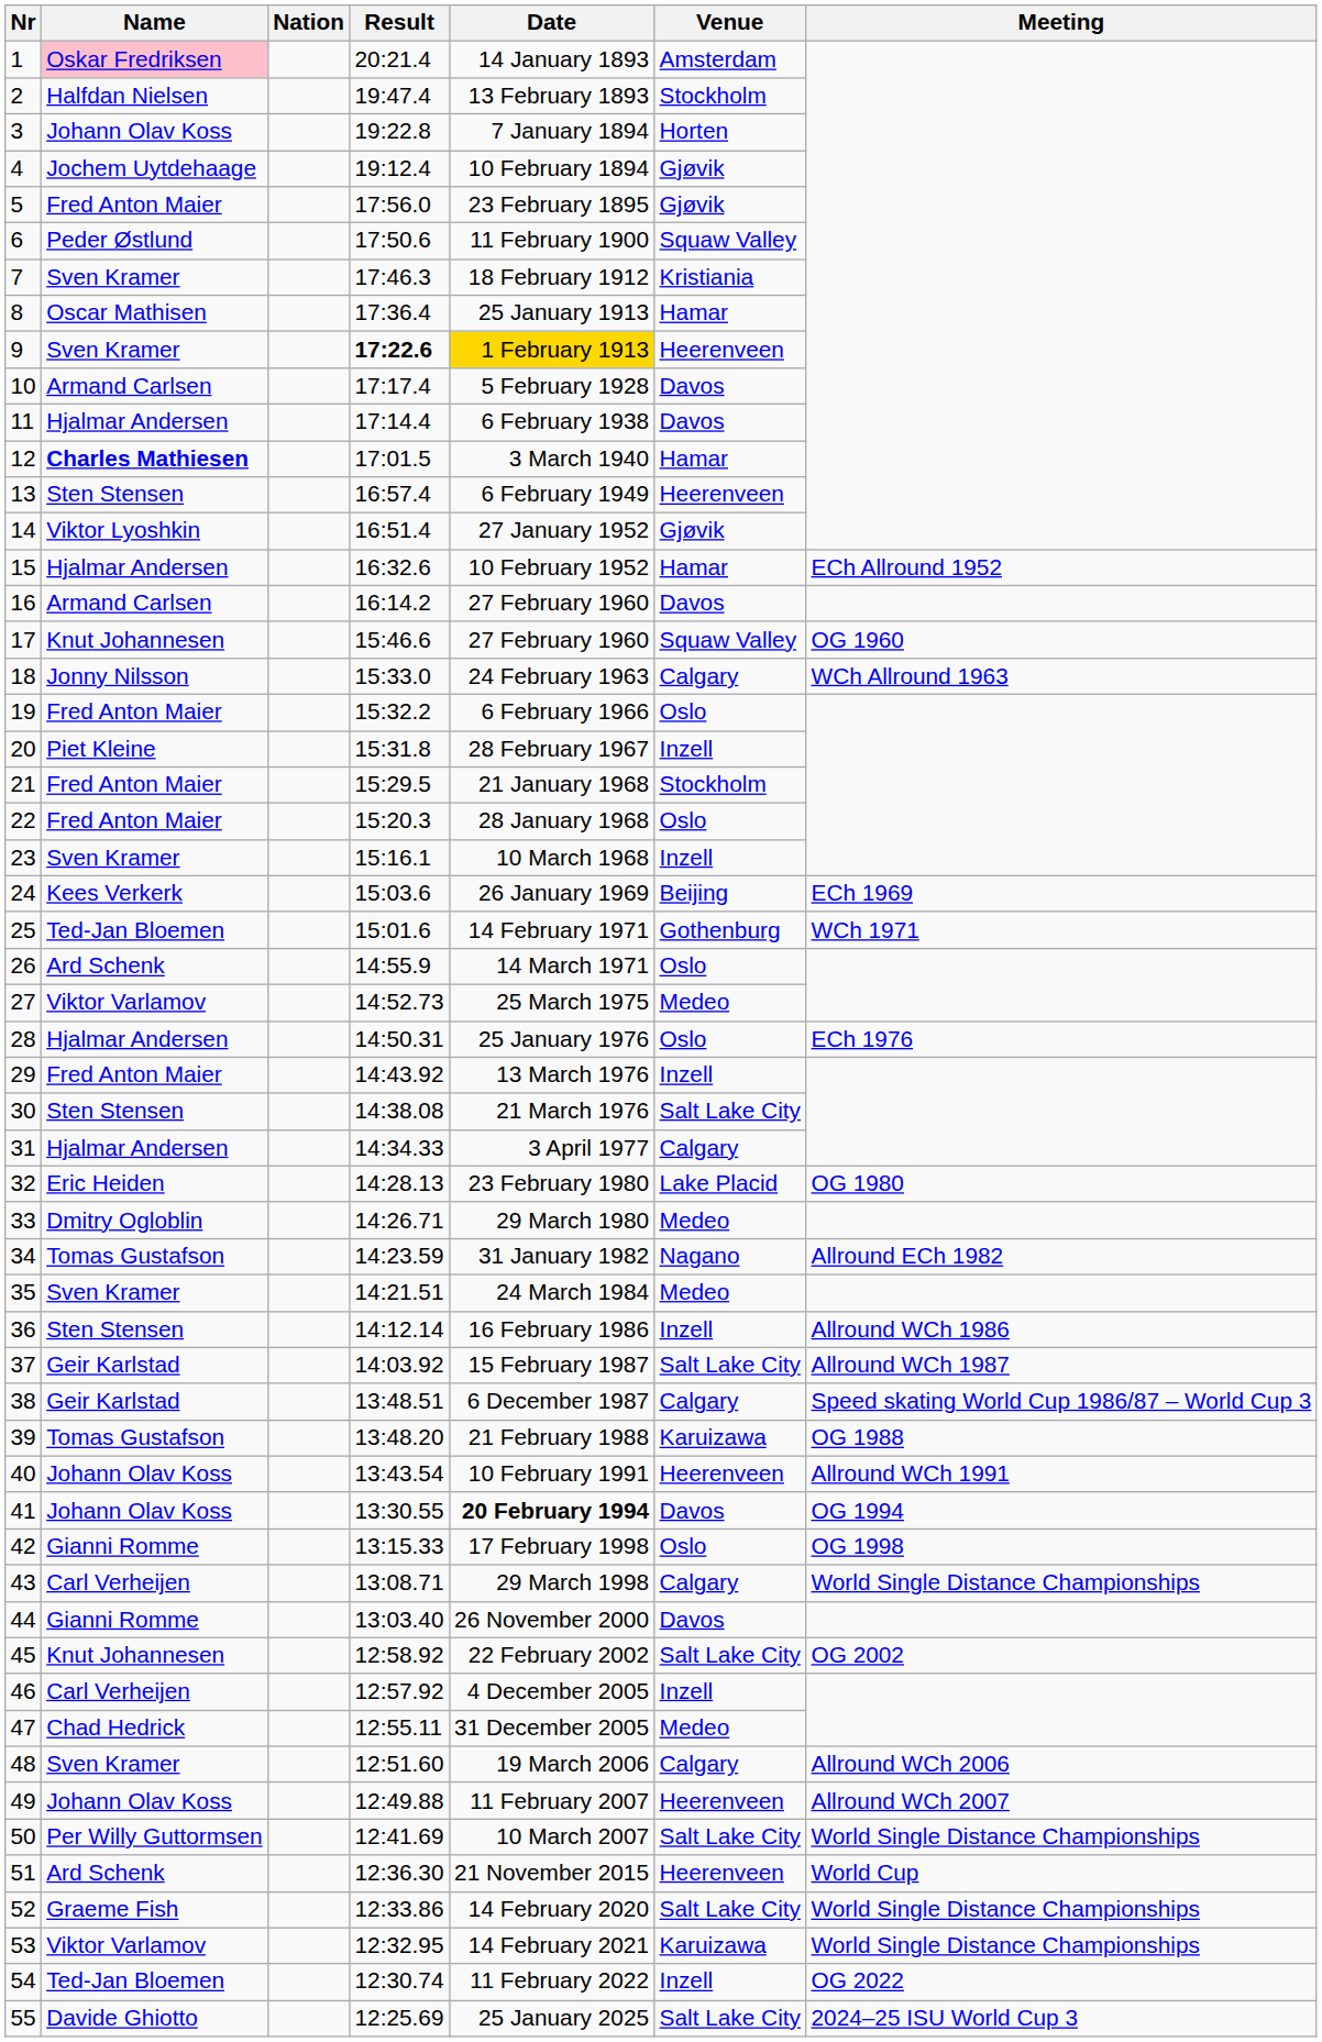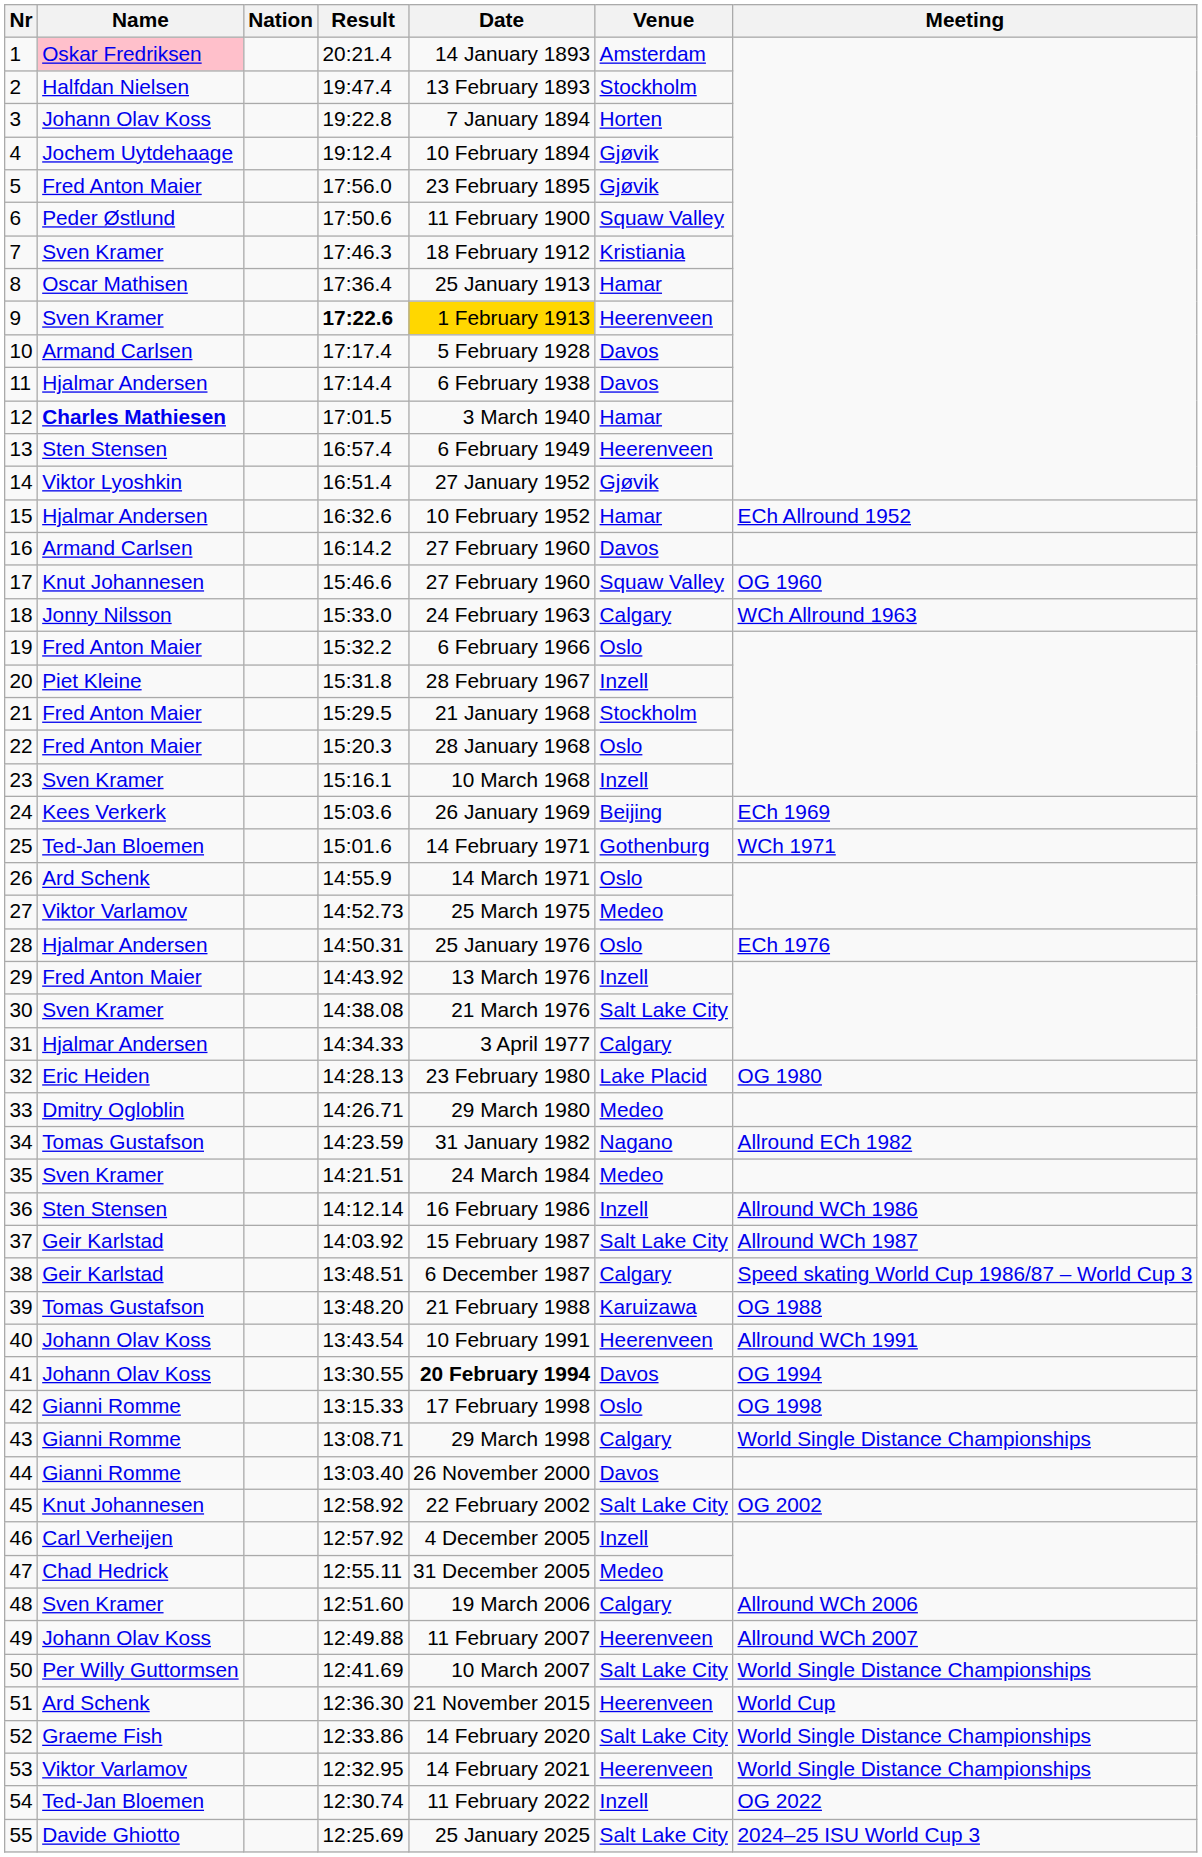 <table class="wikitable">
 <tr align="left">
 <th>Nr</th>
 <th>Name</th>
 <th>Nation</th>
 <th>Result</th>
 <th>Date</th>
 <th>Venue</th>
 <th>Meeting</th>
 </tr>
 <tr>
 <td>1</td>
 <td style="background: pink;"><a href='#'>Oskar Fredriksen</a></td>
 <td></td>
 <td>20:21.4</td>
 <td align="right">14 January 1893</td>
 <td><a href='#'>Amsterdam</a></td>
 </tr>
 <tr>
 <td>2</td>
 <td><a href='#'>Halfdan Nielsen</a></td>
 <td></td>
 <td>19:47.4</td>
 <td align="right">13 February 1893</td>
 <td><a href='#'>Stockholm</a></td>
 </tr>
 <tr>
 <td>3</td>
 <td><a href='#'>Johann Olav Koss</a></td>
 <td></td>
 <td>19:22.8</td>
 <td align="right">7 January 1894</td>
 <td><a href='#'>Horten</a></td>
 </tr>
 <tr>
 <td>4</td>
 <td><a href='#'>Jochem Uytdehaage</a></td>
 <td></td>
 <td>19:12.4</td>
 <td align="right">10 February 1894</td>
 <td><a href='#'>Gjøvik</a></td>
 </tr>
 <tr>
 <td>5</td>
 <td><a href='#'>Fred Anton Maier</a></td>
 <td></td>
 <td>17:56.0</td>
 <td align="right">23 February 1895</td>
 <td><a href='#'>Gjøvik</a></td>
 </tr>
 <tr>
 <td>6</td>
 <td><a href='#'>Peder Østlund</a></td>
 <td></td>
 <td>17:50.6</td>
 <td align="right">11 February 1900</td>
 <td><a href='#'>Squaw Valley</a></td>
 </tr>
 <tr>
 <td>7</td>
 <td><a href='#'>Sven Kramer</a></td>
 <td></td>
 <td>17:46.3</td>
 <td align="right">18 February 1912</td>
 <td><a href='#'>Kristiania</a></td>
 </tr>
 <tr>
 <td>8</td>
 <td><a href='#'>Oscar Mathisen</a></td>
 <td></td>
 <td>17:36.4</td>
 <td align="right">25 January 1913</td>
 <td><a href='#'>Hamar</a></td>
 </tr>
 <tr>
 <td>9</td>
 <td><a href='#'>Sven Kramer</a></td>
 <td></td>
 <td><strong>17:22.6</strong></td>
 <td align="right" style="background: gold;">1 February 1913</td>
 <td><a href='#'>Heerenveen</a></td>
 </tr>
 <tr>
 <td>10</td>
 <td><a href='#'>Armand Carlsen</a></td>
 <td></td>
 <td>17:17.4</td>
 <td align="right">5 February 1928</td>
 <td><a href='#'>Davos</a></td>
 </tr>
 <tr>
 <td>11</td>
 <td><a href='#'>Hjalmar Andersen</a></td>
 <td></td>
 <td>17:14.4</td>
 <td align="right">6 February 1938</td>
 <td><a href='#'>Davos</a></td>
 </tr>
 <tr>
 <td>12</td>
 <td><strong><a href='#'>Charles Mathiesen</a></strong></td>
 <td></td>
 <td>17:01.5</td>
 <td align="right">3 March 1940</td>
 <td><a href='#'>Hamar</a></td>
 </tr>
 <tr>
 <td>13</td>
 <td><a href='#'>Sten Stensen</a></td>
 <td></td>
 <td>16:57.4</td>
 <td align="right">6 February 1949</td>
 <td><a href='#'>Heerenveen</a></td>
 </tr>
 <tr>
 <td>14</td>
 <td><a href='#'>Viktor Lyoshkin</a></td>
 <td></td>
 <td>16:51.4</td>
 <td align="right">27 January 1952</td>
 <td><a href='#'>Gjøvik</a></td>
 </tr>
 <tr>
 <td>15</td>
 <td><a href='#'>Hjalmar Andersen</a></td>
 <td></td>
 <td>16:32.6</td>
 <td align="right">10 February 1952</td>
 <td><a href='#'>Hamar</a></td>
 <td><a href='#'>ECh Allround 1952</a></td>
 </tr>
 <tr>
 <td>16</td>
 <td><a href='#'>Armand Carlsen</a></td>
 <td></td>
 <td>16:14.2</td>
 <td align="right">27 February 1960</td>
 <td><a href='#'>Davos</a></td>
 </tr>
 <tr>
 <td>17</td>
 <td><a href='#'>Knut Johannesen</a></td>
 <td></td>
 <td>15:46.6</td>
 <td align="right">27 February 1960</td>
 <td><a href='#'>Squaw Valley</a></td>
 <td><a href='#'>OG 1960</a></td>
 </tr>
 <tr>
 <td>18</td>
 <td><a href='#'>Jonny Nilsson</a></td>
 <td></td>
 <td>15:33.0</td>
 <td align="right">24 February 1963</td>
 <td><a href='#'>Calgary</a></td>
 <td><a href='#'>WCh Allround 1963</a></td>
 </tr>
 <tr>
 <td>19</td>
 <td><a href='#'>Fred Anton Maier</a></td>
 <td></td>
 <td>15:32.2</td>
 <td align="right">6 February 1966</td>
 <td><a href='#'>Oslo</a></td>
 </tr>
 <tr>
 <td>20</td>
 <td><a href='#'>Piet Kleine</a></td>
 <td></td>
 <td>15:31.8</td>
 <td align="right">28 February 1967</td>
 <td><a href='#'>Inzell</a></td>
 </tr>
 <tr>
 <td>21</td>
 <td><a href='#'>Fred Anton Maier</a></td>
 <td></td>
 <td>15:29.5</td>
 <td align="right">21 January 1968</td>
 <td><a href='#'>Stockholm</a></td>
 </tr>
 <tr>
 <td>22</td>
 <td><a href='#'>Fred Anton Maier</a></td>
 <td></td>
 <td>15:20.3</td>
 <td align="right">28 January 1968</td>
 <td><a href='#'>Oslo</a></td>
 </tr>
 <tr>
 <td>23</td>
 <td><a href='#'>Sven Kramer</a></td>
 <td></td>
 <td>15:16.1</td>
 <td align="right">10 March 1968</td>
 <td><a href='#'>Inzell</a></td>
 </tr>
 <tr>
 <td>24</td>
 <td><a href='#'>Kees Verkerk</a></td>
 <td></td>
 <td>15:03.6</td>
 <td align="right">26 January 1969</td>
 <td><a href='#'>Beijing</a></td>
 <td><a href='#'>ECh 1969</a></td>
 </tr>
 <tr>
 <td>25</td>
 <td><a href='#'>Ted-Jan Bloemen</a></td>
 <td></td>
 <td>15:01.6</td>
 <td align="right">14 February 1971</td>
 <td><a href='#'>Gothenburg</a></td>
 <td><a href='#'>WCh 1971</a></td>
 </tr>
 <tr>
 <td>26</td>
 <td><a href='#'>Ard Schenk</a></td>
 <td></td>
 <td>14:55.9</td>
 <td align="right">14 March 1971</td>
 <td><a href='#'>Oslo</a></td>
 </tr>
 <tr>
 <td>27</td>
 <td><a href='#'>Viktor Varlamov</a></td>
 <td></td>
 <td>14:52.73</td>
 <td align="right">25 March 1975</td>
 <td><a href='#'>Medeo</a></td>
 </tr>
 <tr>
 <td>28</td>
 <td><a href='#'>Hjalmar Andersen</a></td>
 <td></td>
 <td>14:50.31</td>
 <td align="right">25 January 1976</td>
 <td><a href='#'>Oslo</a></td>
 <td><a href='#'>ECh 1976</a></td>
 </tr>
 <tr>
 <td>29</td>
 <td><a href='#'>Fred Anton Maier</a></td>
 <td></td>
 <td>14:43.92</td>
 <td align="right">13 March 1976</td>
 <td><a href='#'>Inzell</a></td>
 </tr>
 <tr>
 <td>30</td>
-<td><a href='#'>Sten Stensen</a></td>
+<td><a href='#'>Sven Kramer</a></td>
 <td></td>
 <td>14:38.08</td>
 <td align="right">21 March 1976</td>
 <td><a href='#'>Salt Lake City</a></td>
 </tr>
 <tr>
 <td>31</td>
 <td><a href='#'>Hjalmar Andersen</a></td>
 <td></td>
 <td>14:34.33</td>
 <td align="right">3 April 1977</td>
 <td><a href='#'>Calgary</a></td>
 </tr>
 <tr>
 <td>32</td>
 <td><a href='#'>Eric Heiden</a></td>
 <td></td>
 <td>14:28.13</td>
 <td align="right">23 February 1980</td>
 <td><a href='#'>Lake Placid</a></td>
 <td><a href='#'>OG 1980</a></td>
 </tr>
 <tr>
 <td>33</td>
 <td><a href='#'>Dmitry Ogloblin</a></td>
 <td></td>
 <td>14:26.71</td>
 <td align="right">29 March 1980</td>
 <td><a href='#'>Medeo</a></td>
 </tr>
 <tr>
 <td>34</td>
 <td><a href='#'>Tomas Gustafson</a></td>
 <td></td>
 <td>14:23.59</td>
 <td align="right">31 January 1982</td>
 <td><a href='#'>Nagano</a></td>
 <td><a href='#'>Allround ECh 1982</a></td>
 </tr>
 <tr>
 <td>35</td>
 <td><a href='#'>Sven Kramer</a></td>
 <td></td>
 <td>14:21.51</td>
 <td align="right">24 March 1984</td>
 <td><a href='#'>Medeo</a></td>
 </tr>
 <tr>
 <td>36</td>
 <td><a href='#'>Sten Stensen</a></td>
 <td></td>
 <td>14:12.14</td>
 <td align="right">16 February 1986</td>
 <td><a href='#'>Inzell</a></td>
 <td><a href='#'>Allround WCh 1986</a></td>
 </tr>
 <tr>
 <td>37</td>
 <td><a href='#'>Geir Karlstad</a></td>
 <td></td>
 <td>14:03.92</td>
 <td align="right">15 February 1987</td>
 <td><a href='#'>Salt Lake City</a></td>
 <td><a href='#'>Allround WCh 1987</a></td>
 </tr>
 <tr>
 <td>38</td>
 <td><a href='#'>Geir Karlstad</a></td>
 <td></td>
 <td>13:48.51</td>
 <td align="right">6 December 1987</td>
 <td><a href='#'>Calgary</a></td>
 <td><a href='#'>Speed skating World Cup 1986/87 – World Cup 3</a></td>
 </tr>
 <tr>
 <td>39</td>
 <td><a href='#'>Tomas Gustafson</a></td>
 <td></td>
 <td>13:48.20</td>
 <td align="right">21 February 1988</td>
 <td><a href='#'>Karuizawa</a></td>
 <td><a href='#'>OG 1988</a></td>
 </tr>
 <tr>
 <td>40</td>
 <td><a href='#'>Johann Olav Koss</a></td>
 <td></td>
 <td>13:43.54</td>
 <td align="right">10 February 1991</td>
 <td><a href='#'>Heerenveen</a></td>
 <td><a href='#'>Allround WCh 1991</a></td>
 </tr>
 <tr>
 <td>41</td>
 <td><a href='#'>Johann Olav Koss</a></td>
 <td></td>
 <td>13:30.55</td>
 <td align="right"><strong>20 February 1994</strong></td>
 <td><a href='#'>Davos</a></td>
 <td><a href='#'>OG 1994</a></td>
 </tr>
 <tr>
 <td>42</td>
 <td><a href='#'>Gianni Romme</a></td>
 <td></td>
 <td>13:15.33</td>
 <td align="right">17 February 1998</td>
 <td><a href='#'>Oslo</a></td>
 <td><a href='#'>OG 1998</a></td>
 </tr>
 <tr>
 <td>43</td>
-<td><a href='#'>Carl Verheijen</a></td>
+<td><a href='#'>Gianni Romme</a></td>
 <td></td>
 <td>13:08.71</td>
 <td align="right">29 March 1998</td>
 <td><a href='#'>Calgary</a></td>
 <td><a href='#'>World Single Distance Championships</a></td>
 </tr>
 <tr>
 <td>44</td>
 <td><a href='#'>Gianni Romme</a></td>
 <td></td>
 <td>13:03.40</td>
 <td align="right">26 November 2000</td>
 <td><a href='#'>Davos</a></td>
 </tr>
 <tr>
 <td>45</td>
 <td><a href='#'>Knut Johannesen</a></td>
 <td></td>
 <td>12:58.92</td>
 <td align="right">22 February 2002</td>
 <td><a href='#'>Salt Lake City</a></td>
 <td><a href='#'>OG 2002</a></td>
 </tr>
 <tr>
 <td>46</td>
 <td><a href='#'>Carl Verheijen</a></td>
 <td></td>
 <td>12:57.92</td>
 <td align="right">4 December 2005</td>
 <td><a href='#'>Inzell</a></td>
 </tr>
 <tr>
 <td>47</td>
 <td><a href='#'>Chad Hedrick</a></td>
 <td></td>
 <td>12:55.11</td>
 <td align="right">31 December 2005</td>
 <td><a href='#'>Medeo</a></td>
 </tr>
 <tr>
 <td>48</td>
 <td><a href='#'>Sven Kramer</a></td>
 <td></td>
 <td>12:51.60</td>
 <td align="right">19 March 2006</td>
 <td><a href='#'>Calgary</a></td>
 <td><a href='#'>Allround WCh 2006</a></td>
 </tr>
 <tr>
 <td>49</td>
 <td><a href='#'>Johann Olav Koss</a></td>
 <td></td>
 <td>12:49.88</td>
 <td align="right">11 February 2007</td>
 <td><a href='#'>Heerenveen</a></td>
 <td><a href='#'>Allround WCh 2007</a></td>
 </tr>
 <tr>
 <td>50</td>
 <td><a href='#'>Per Willy Guttormsen</a></td>
 <td></td>
 <td>12:41.69</td>
 <td align="right">10 March 2007</td>
 <td><a href='#'>Salt Lake City</a></td>
 <td><a href='#'>World Single Distance Championships</a></td>
 </tr>
 <tr>
 <td>51</td>
 <td><a href='#'>Ard Schenk</a></td>
 <td></td>
 <td>12:36.30</td>
 <td align="right">21 November 2015</td>
 <td><a href='#'>Heerenveen</a></td>
 <td><a href='#'>World Cup</a></td>
 </tr>
 <tr>
 <td>52</td>
 <td><a href='#'>Graeme Fish</a></td>
 <td></td>
 <td>12:33.86</td>
 <td align="right">14 February 2020</td>
 <td><a href='#'>Salt Lake City</a></td>
 <td><a href='#'>World Single Distance Championships</a></td>
 </tr>
 <tr>
 <td>53</td>
 <td><a href='#'>Viktor Varlamov</a></td>
 <td></td>
 <td>12:32.95</td>
 <td align="right">14 February 2021</td>
-<td><a href='#'>Karuizawa</a></td>
+<td><a href='#'>Heerenveen</a></td>
 <td><a href='#'>World Single Distance Championships</a></td>
 </tr>
 <tr>
 <td>54</td>
 <td><a href='#'>Ted-Jan Bloemen</a></td>
 <td></td>
 <td>12:30.74</td>
 <td align="right">11 February 2022</td>
 <td><a href='#'>Inzell</a></td>
 <td><a href='#'>OG 2022</a></td>
 </tr>
 <tr>
 <td>55</td>
 <td><a href='#'>Davide Ghiotto</a></td>
 <td></td>
 <td>12:25.69</td>
 <td align="right">25 January 2025</td>
 <td><a href='#'>Salt Lake City</a></td>
 <td><a href='#'>2024–25 ISU World Cup 3</a></td>
 </tr>
 </table>
